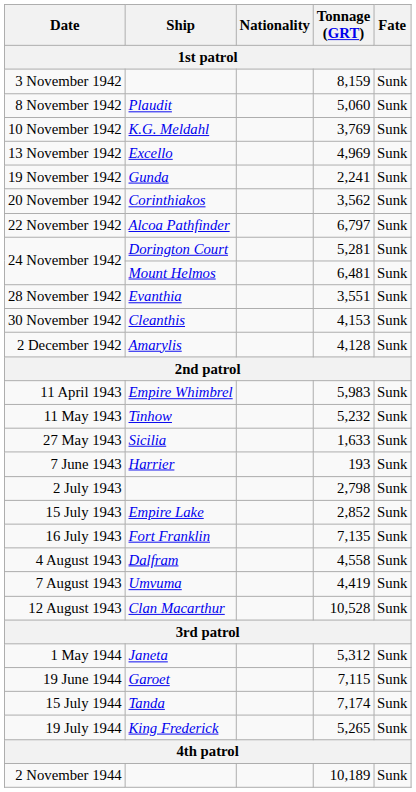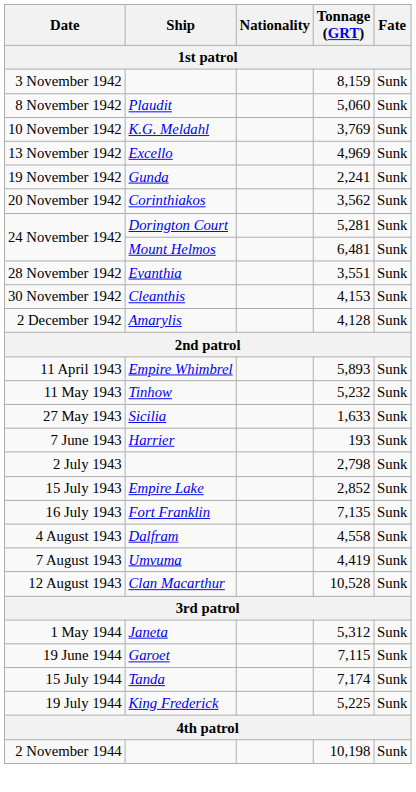 <table class="wikitable sortable" style="font-size:97%;">
 <tr>
 <th>Date</th>
 <th>Ship</th>
 <th>Nationality</th>
 <th>Tonnage<br>(<a href='#'>GRT</a>)</th>
 <th>Fate</th>
 </tr>
 <tr>
 <th colspan=5>1st patrol</th>
 </tr>
 <tr>
 <td align="right">3 November 1942</td>
 <td align="left"></td>
 <td align="left"></td>
 <td align="right">8,159</td>
 <td align="left">Sunk</td>
 </tr>
 <tr>
 <td align="right">8 November 1942</td>
 <td align="left"><a href='#'><em>Plaudit</em></a></td>
 <td align="left"></td>
 <td align="right">5,060</td>
 <td align="left">Sunk</td>
 </tr>
 <tr>
 <td align="right">10 November 1942</td>
 <td align="left"><a href='#'><em>K.G. Meldahl</em></a></td>
 <td align="left"></td>
 <td align="right">3,769</td>
 <td align="left">Sunk</td>
 </tr>
 <tr>
 <td align="right">13 November 1942</td>
 <td align="left"><a href='#'><em>Excello</em></a></td>
 <td align="left"></td>
 <td align="right">4,969</td>
 <td align="left">Sunk</td>
 </tr>
 <tr>
 <td align="right">19 November 1942</td>
 <td align="left"><a href='#'><em>Gunda</em></a></td>
 <td align="left"></td>
 <td align="right">2,241</td>
 <td align="left">Sunk</td>
 </tr>
 <tr>
 <td align="right">20 November 1942</td>
 <td align="left"><a href='#'><em>Corinthiakos</em></a></td>
 <td align="left"></td>
 <td align="right">3,562</td>
 <td align="left">Sunk</td>
 </tr>
 <tr>
-<td align="right">22 November 1942</td>
-<td align="left"><a href='#'><em>Alcoa Pathfinder</em></a></td>
-<td align="left"></td>
-<td align="right">6,797</td>
-<td align="left">Sunk</td>
-</tr>
-<tr>
 <td align="right" rowspan=2>24 November 1942</td>
 <td align="left"><a href='#'><em>Dorington Court</em></a></td>
 <td align="left"></td>
 <td align="right">5,281</td>
 <td align="left">Sunk</td>
 </tr>
 <tr>
 <td align="left"><a href='#'><em>Mount Helmos</em></a></td>
 <td align="left"></td>
 <td align="right">6,481</td>
 <td align="left">Sunk</td>
 </tr>
 <tr>
 <td align="right">28 November 1942</td>
 <td align="left"><a href='#'><em>Evanthia</em></a></td>
 <td align="left"></td>
 <td align="right">3,551</td>
 <td align="left">Sunk</td>
 </tr>
 <tr>
 <td align="right">30 November 1942</td>
 <td align="left"><a href='#'><em>Cleanthis</em></a></td>
 <td align="left"></td>
 <td align="right">4,153</td>
 <td align="left">Sunk</td>
 </tr>
 <tr>
 <td align="right">2 December 1942</td>
 <td align="left"><a href='#'><em>Amarylis</em></a></td>
 <td align="left"></td>
 <td align="right">4,128</td>
 <td align="left">Sunk</td>
 </tr>
 <tr>
 <th colspan=5>2nd patrol</th>
 </tr>
 <tr>
 <td align="right">11 April 1943</td>
 <td align="left"><em><a href='#'>Empire Whimbrel</a></em></td>
 <td align="left"></td>
-<td align="right">5,983</td>
+<td align="right">5,893</td>
 <td align="left">Sunk</td>
 </tr>
 <tr>
 <td align="right">11 May 1943</td>
 <td align="left"><a href='#'><em>Tinhow</em></a></td>
 <td align="left"></td>
 <td align="right">5,232</td>
 <td align="left">Sunk</td>
 </tr>
 <tr>
 <td align="right">27 May 1943</td>
 <td align="left"><a href='#'><em>Sicilia</em></a></td>
 <td align="left"></td>
 <td align="right">1,633</td>
 <td align="left">Sunk</td>
 </tr>
 <tr>
 <td align="right">7 June 1943</td>
 <td align="left"><a href='#'><em>Harrier</em></a></td>
 <td align="left"></td>
 <td align="right">193</td>
 <td align="left">Sunk</td>
 </tr>
 <tr>
 <td align="right">2 July 1943</td>
 <td align="left"></td>
 <td align="left"></td>
 <td align="right">2,798</td>
 <td align="left">Sunk</td>
 </tr>
 <tr>
 <td align="right">15 July 1943</td>
 <td align="left"><em><a href='#'>Empire Lake</a></em></td>
 <td align="left"></td>
 <td align="right">2,852</td>
 <td align="left">Sunk</td>
 </tr>
 <tr>
 <td align="right">16 July 1943</td>
 <td align="left"><a href='#'><em>Fort Franklin</em></a></td>
 <td align="left"></td>
 <td align="right">7,135</td>
 <td align="left">Sunk</td>
 </tr>
 <tr>
 <td align="right">4 August 1943</td>
 <td align="left"><a href='#'><em>Dalfram</em></a></td>
 <td align="left"></td>
 <td align="right">4,558</td>
 <td align="left">Sunk</td>
 </tr>
 <tr>
 <td align="right">7 August 1943</td>
 <td align="left"><a href='#'><em>Umvuma</em></a></td>
 <td align="left"></td>
 <td align="right">4,419</td>
 <td align="left">Sunk</td>
 </tr>
 <tr>
 <td align="right">12 August 1943</td>
 <td align="left"><a href='#'><em>Clan Macarthur</em></a></td>
 <td align="left"></td>
 <td align="right">10,528</td>
 <td align="left">Sunk</td>
 </tr>
 <tr>
 <th colspan=5>3rd patrol</th>
 </tr>
 <tr>
 <td align="right">1 May 1944</td>
 <td align="left"><a href='#'><em>Janeta</em></a></td>
 <td align="left"></td>
 <td align="right">5,312</td>
 <td align="left">Sunk</td>
 </tr>
 <tr>
 <td align="right">19 June 1944</td>
 <td align="left"><a href='#'><em>Garoet</em></a></td>
 <td align="left"></td>
 <td align="right">7,115</td>
 <td align="left">Sunk</td>
 </tr>
 <tr>
 <td align="right">15 July 1944</td>
 <td align="left"><a href='#'><em>Tanda</em></a></td>
 <td align="left"></td>
 <td align="right">7,174</td>
 <td align="left">Sunk</td>
 </tr>
 <tr>
 <td align="right">19 July 1944</td>
 <td align="left"><a href='#'><em>King Frederick</em></a></td>
 <td align="left"></td>
-<td align="right">5,265</td>
+<td align="right">5,225</td>
 <td align="left">Sunk</td>
 </tr>
 <tr>
 <th colspan=5>4th patrol</th>
 </tr>
 <tr>
 <td align="right">2 November 1944</td>
 <td align="left"></td>
 <td align="left"></td>
-<td align="right">10,189</td>
+<td align="right">10,198</td>
 <td align="left">Sunk</td>
 </tr>
 </table>
